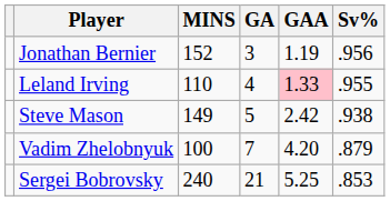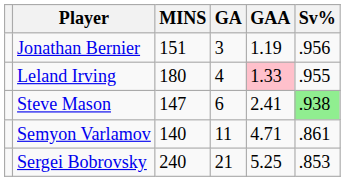 <table class="wikitable">
 <tr>
 <th></th>
 <th>Player</th>
 <th>MINS</th>
 <th>GA</th>
 <th>GAA</th>
 <th>Sv%</th>
 </tr>
 <tr>
 <td></td>
 <td><a href='#'>Jonathan Bernier</a></td>
-<td>152</td>
+<td>151</td>
 <td>3</td>
 <td>1.19</td>
 <td>.956</td>
 </tr>
 <tr>
 <td></td>
 <td><a href='#'>Leland Irving</a></td>
-<td>110</td>
+<td>180</td>
 <td>4</td>
 <td style="background: pink;">1.33</td>
 <td>.955</td>
 </tr>
 <tr>
 <td></td>
 <td><a href='#'>Steve Mason</a></td>
-<td>149</td>
-<td>5</td>
-<td>2.42</td>
-<td>.938</td>
+<td>147</td>
+<td>6</td>
+<td>2.41</td>
+<td style="background: lightgreen;">.938</td>
 </tr>
 <tr>
 <td></td>
-<td><a href='#'>Vadim Zhelobnyuk</a></td>
-<td>100</td>
-<td>7</td>
-<td>4.20</td>
-<td>.879</td>
+<td><a href='#'>Semyon Varlamov</a></td>
+<td>140</td>
+<td>11</td>
+<td>4.71</td>
+<td>.861</td>
 </tr>
 <tr>
 <td></td>
 <td><a href='#'>Sergei Bobrovsky</a></td>
 <td>240</td>
 <td>21</td>
 <td>5.25</td>
 <td>.853</td>
 </tr>
 </table>
